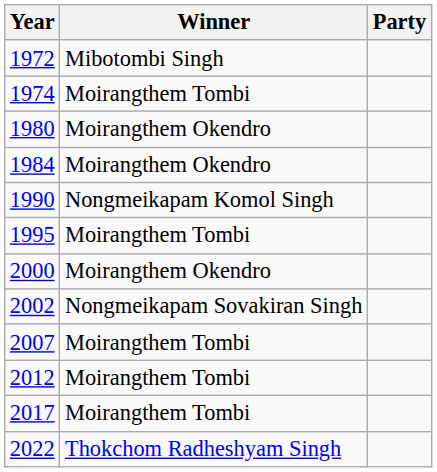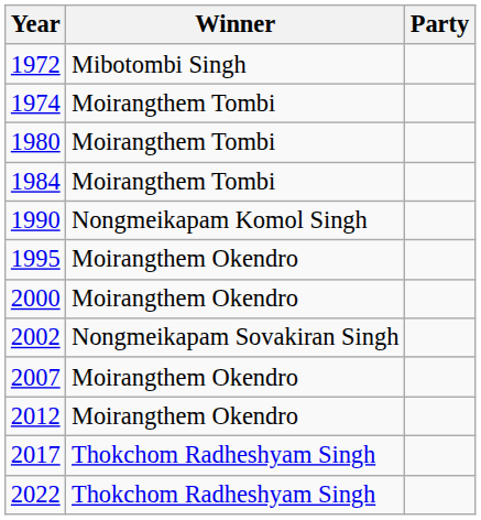 <table class="wikitable">
 <tr>
 <th>Year</th>
 <th>Winner</th>
 <th colspan="2">Party</th>
 </tr>
 <tr>
 <td><a href='#'>1972</a></td>
 <td>Mibotombi Singh</td>
 <td></td>
 </tr>
 <tr>
 <td><a href='#'>1974</a></td>
 <td>Moirangthem Tombi</td>
 <td></td>
 </tr>
 <tr>
 <td><a href='#'>1980</a></td>
-<td>Moirangthem Okendro</td>
+<td>Moirangthem Tombi</td>
 <td></td>
 </tr>
 <tr>
 <td><a href='#'>1984</a></td>
-<td>Moirangthem Okendro</td>
+<td>Moirangthem Tombi</td>
 <td></td>
 </tr>
 <tr>
 <td><a href='#'>1990</a></td>
 <td>Nongmeikapam Komol Singh</td>
 <td></td>
 </tr>
 <tr>
 <td><a href='#'>1995</a></td>
-<td>Moirangthem Tombi</td>
+<td>Moirangthem Okendro</td>
 <td></td>
 </tr>
 <tr>
 <td><a href='#'>2000</a></td>
 <td>Moirangthem Okendro</td>
 <td></td>
 </tr>
 <tr>
 <td><a href='#'>2002</a></td>
 <td>Nongmeikapam Sovakiran Singh</td>
 <td></td>
 </tr>
 <tr>
 <td><a href='#'>2007</a></td>
-<td>Moirangthem Tombi</td>
+<td>Moirangthem Okendro</td>
 <td></td>
 </tr>
 <tr>
 <td><a href='#'>2012</a></td>
-<td>Moirangthem Tombi</td>
+<td>Moirangthem Okendro</td>
 <td></td>
 </tr>
 <tr>
 <td><a href='#'>2017</a></td>
-<td>Moirangthem Tombi</td>
+<td><a href='#'>Thokchom Radheshyam Singh</a></td>
 <td></td>
 </tr>
 <tr>
 <td><a href='#'>2022</a></td>
 <td><a href='#'>Thokchom Radheshyam Singh</a></td>
 <td></td>
 </tr>
 </table>
